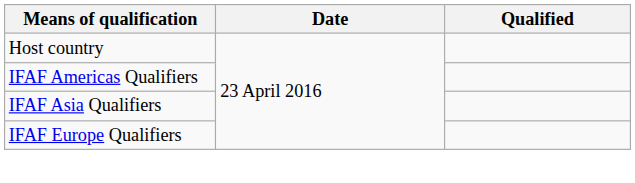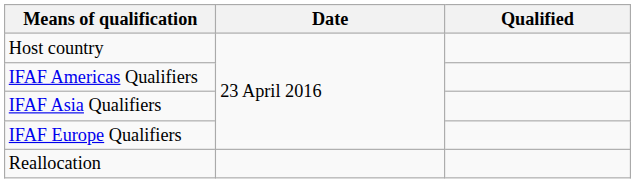 <table class="wikitable" width=550>
 <tr>
 <th width=25%>Means of qualification</th>
 <th width=27%>Date</th>
 <th width=22%>Qualified</th>
 </tr>
 <tr>
 <td>Host country</td>
 <td rowspan=4>23 April 2016</td>
 <td></td>
 </tr>
 <tr>
 <td><a href='#'>IFAF Americas</a> Qualifiers</td>
 <td></td>
 </tr>
 <tr>
 <td><a href='#'>IFAF Asia</a> Qualifiers</td>
 <td> </td>
 </tr>
 <tr>
 <td><a href='#'>IFAF Europe</a> Qualifiers</td>
 <td></td>
 </tr>
+<tr>
+<td>Reallocation</td>
+<td></td>
+<td></td>
+</tr>
 </table>
